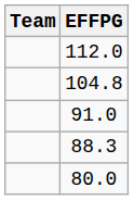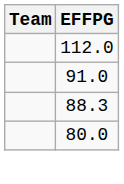 <table class=wikitable>
 <tr>
 <th>Team</th>
 <th>EFFPG</th>
 </tr>
 <tr>
 <td></td>
 <td align=center>112.0</td>
-</tr>
-<tr>
-<td></td>
-<td align=center>104.8</td>
 </tr>
 <tr>
 <td></td>
 <td align=center>91.0</td>
 </tr>
 <tr>
 <td></td>
 <td align=center>88.3</td>
 </tr>
 <tr>
 <td></td>
 <td align=center>80.0</td>
 </tr>
 </table>
